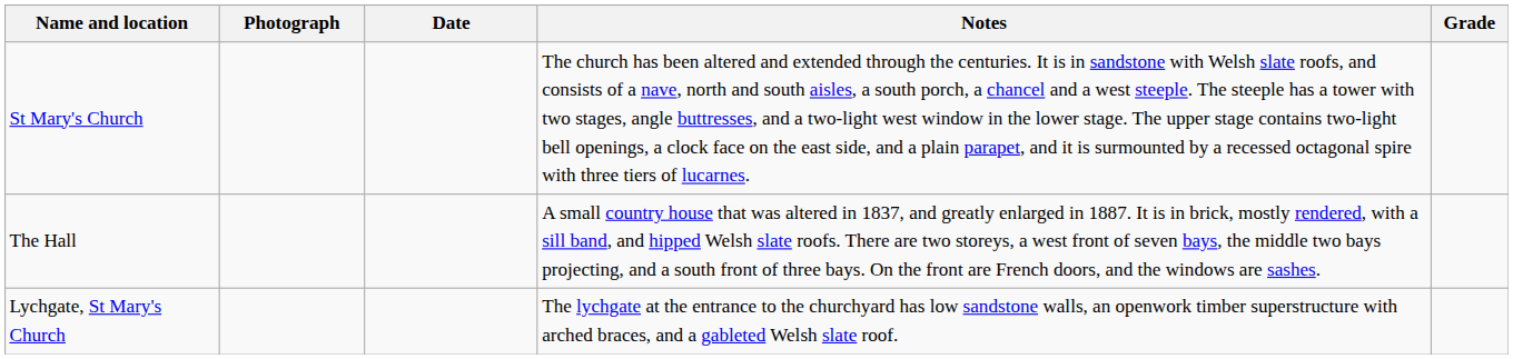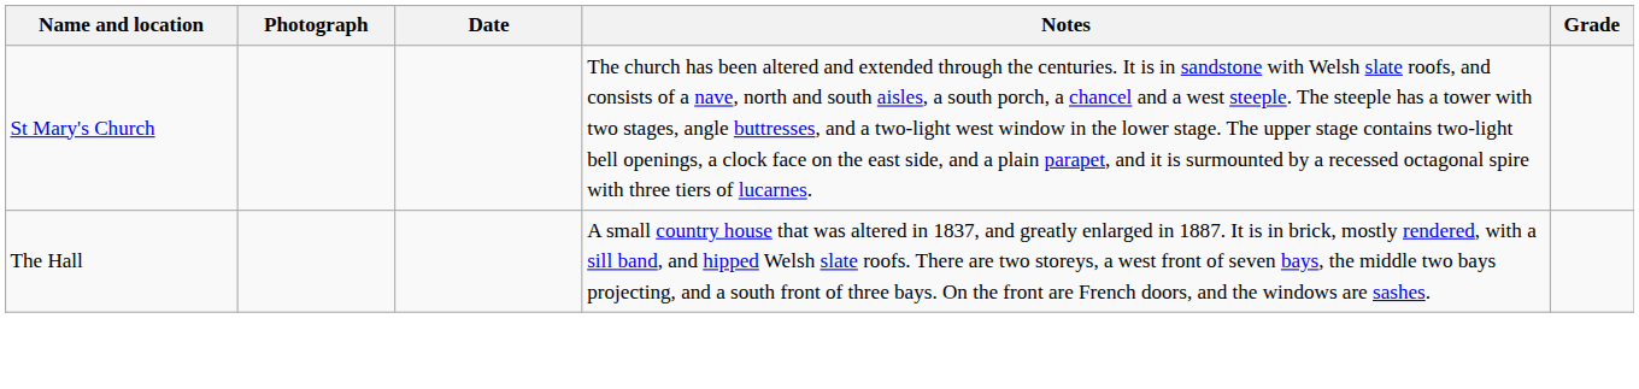 <table class="wikitable sortable plainrowheaders" style="width:100%; border:0; text-align:left; line-height:150%;">
 <tr>
 <th scope="col"  style="width:150px">Name and location</th>
 <th scope="col"  style="width:100px" class="unsortable">Photograph</th>
 <th scope="col"  style="width:120px">Date</th>
 <th scope="col"  style="width:650px" class="unsortable">Notes</th>
 <th scope="col"  style="width:50px">Grade</th>
 </tr>
 <tr>
 <td><a href='#'>St Mary's Church</a><br><small></small></td>
 <td></td>
 <td align="center"></td>
 <td>The church has been altered and extended through the centuries.  It is in <a href='#'>sandstone</a> with Welsh <a href='#'>slate</a> roofs, and consists of a <a href='#'>nave</a>, north and south <a href='#'>aisles</a>, a south porch, a <a href='#'>chancel</a> and a west <a href='#'>steeple</a>.  The steeple has a tower with two stages, angle <a href='#'>buttresses</a>, and a two-light west window in the lower stage.  The upper stage contains two-light bell openings, a clock face on the east side, and a plain <a href='#'>parapet</a>, and it is surmounted by a recessed octagonal spire with three tiers of <a href='#'>lucarnes</a>.</td>
 <td align="center" ></td>
 </tr>
 <tr>
 <td>The Hall<br><small></small></td>
 <td></td>
 <td align="center"></td>
 <td>A small <a href='#'>country house</a> that was altered in 1837, and greatly enlarged in 1887.  It is in brick, mostly <a href='#'>rendered</a>, with a <a href='#'>sill band</a>, and <a href='#'>hipped</a> Welsh <a href='#'>slate</a> roofs.  There are two storeys, a west front of seven <a href='#'>bays</a>, the middle two bays projecting, and a south front of three bays.  On the front are French doors, and the windows are <a href='#'>sashes</a>.</td>
 <td align="center" ></td>
 </tr>
 <tr>
-<td>Lychgate, <a href='#'>St Mary's Church</a><br><small></small></td>
-<td></td>
-<td align="center"></td>
-<td>The <a href='#'>lychgate</a> at the entrance to the churchyard has low <a href='#'>sandstone</a> walls, an openwork timber superstructure with arched braces, and a <a href='#'>gableted</a> Welsh <a href='#'>slate</a> roof.</td>
-<td align="center" ></td>
-</tr>
-<tr>
 </tr>
 </table>
